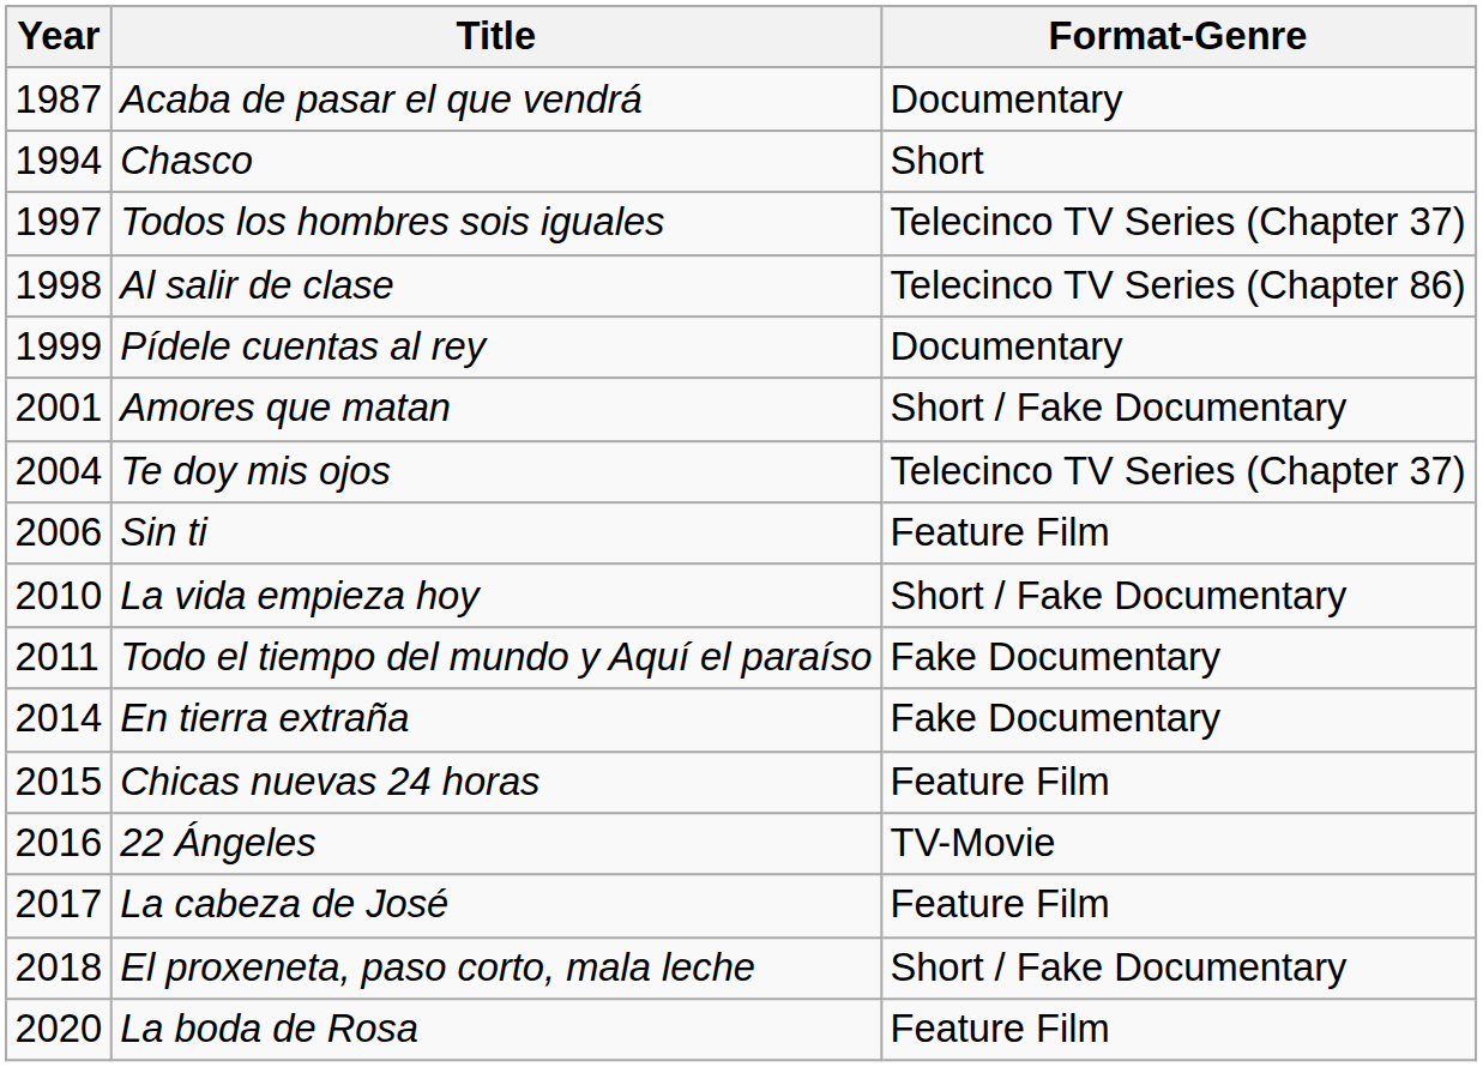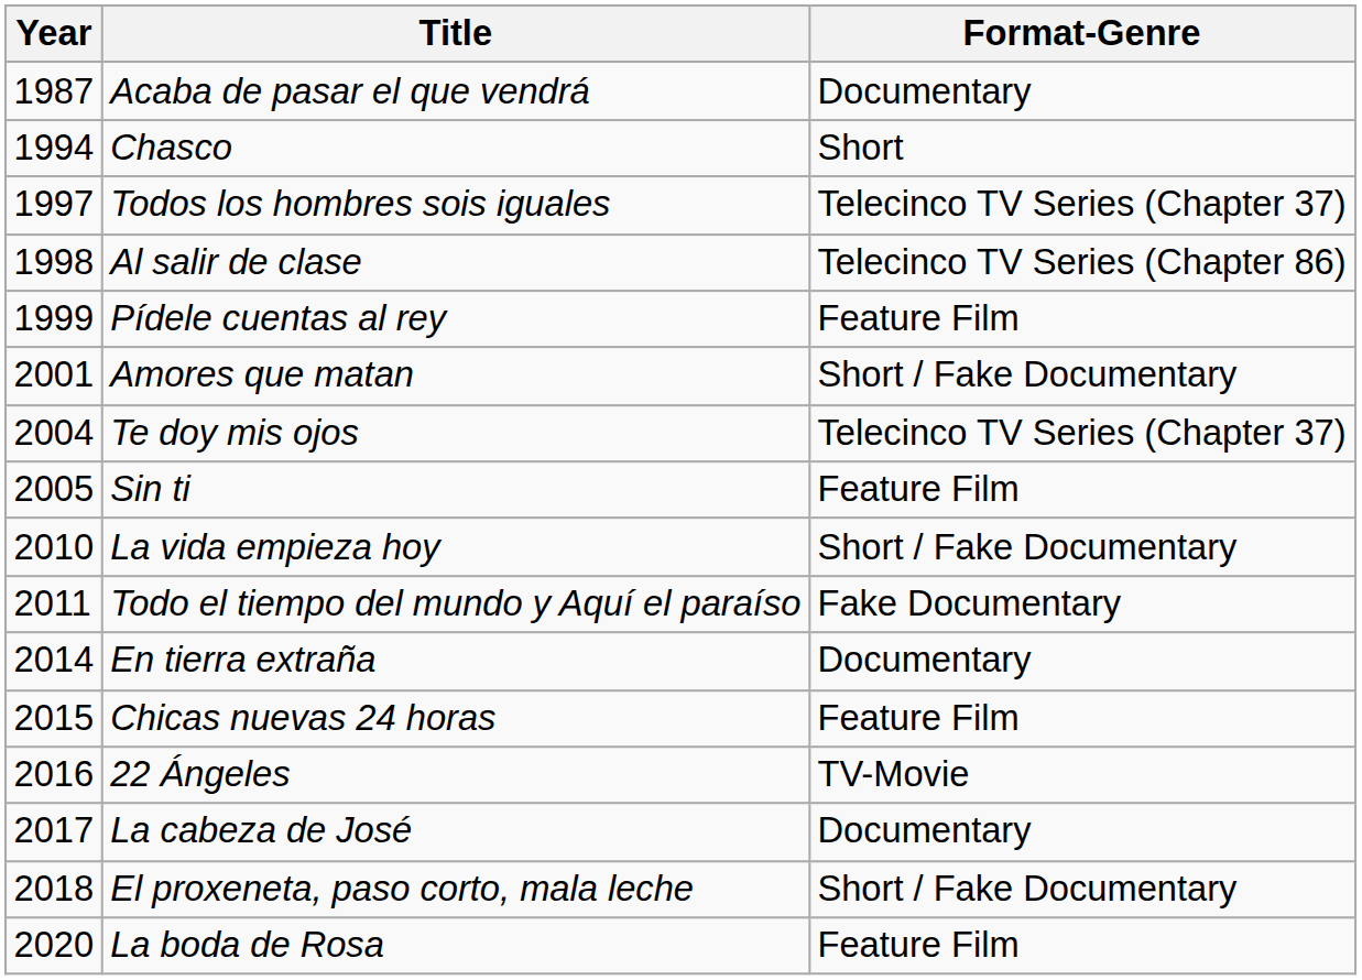 <table class="wikitable">
 <tr>
 <th>Year</th>
 <th>Title</th>
 <th>Format-Genre</th>
 </tr>
 <tr>
 <td>1987</td>
 <td><em>Acaba de pasar el que vendrá</em></td>
 <td>Documentary</td>
 </tr>
 <tr>
 <td>1994</td>
 <td><em>Chasco</em></td>
 <td>Short</td>
 </tr>
 <tr>
 <td>1997</td>
 <td><em>Todos los hombres sois iguales</em></td>
 <td>Telecinco TV Series (Chapter 37)</td>
 </tr>
 <tr>
 <td>1998</td>
 <td><em>Al salir de clase</em></td>
 <td>Telecinco TV Series (Chapter 86)</td>
 </tr>
 <tr>
 <td>1999</td>
 <td><em>Pídele cuentas al rey</em></td>
-<td>Documentary</td>
+<td>Feature Film</td>
 </tr>
 <tr>
 <td>2001</td>
 <td><em>Amores que matan</em></td>
 <td>Short / Fake Documentary</td>
 </tr>
 <tr>
 <td>2004</td>
 <td><em>Te doy mis ojos</em></td>
 <td>Telecinco TV Series (Chapter 37)</td>
 </tr>
 <tr>
-<td>2006</td>
+<td>2005</td>
 <td><em>Sin ti</em></td>
 <td>Feature Film</td>
 </tr>
 <tr>
 <td>2010</td>
 <td><em>La vida empieza hoy</em></td>
 <td>Short / Fake Documentary</td>
 </tr>
 <tr>
 <td>2011</td>
 <td><em>Todo el tiempo del mundo y Aquí el paraíso</em></td>
 <td>Fake Documentary</td>
 </tr>
 <tr>
 <td>2014</td>
 <td><em>En tierra extraña</em></td>
-<td>Fake Documentary</td>
+<td>Documentary</td>
 </tr>
 <tr>
 <td>2015</td>
 <td><em>Chicas nuevas 24 horas</em></td>
 <td>Feature Film</td>
 </tr>
 <tr>
 <td>2016</td>
 <td><em>22 Ángeles</em></td>
 <td>TV-Movie</td>
 </tr>
 <tr>
 <td>2017</td>
 <td><em>La cabeza de José</em></td>
-<td>Feature Film</td>
+<td>Documentary</td>
 </tr>
 <tr>
 <td>2018</td>
 <td><em>El proxeneta, paso corto, mala leche</em></td>
 <td>Short / Fake Documentary</td>
 </tr>
 <tr>
 <td>2020</td>
 <td><em>La boda de Rosa</em></td>
 <td>Feature Film</td>
 </tr>
 </table>
